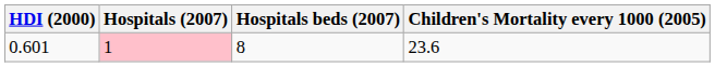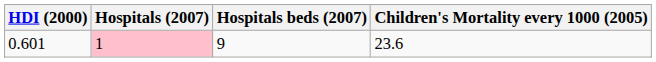 <table class="wikitable">
 <tr>
 <th><a href='#'>HDI</a> (2000)</th>
 <th>Hospitals (2007)</th>
 <th>Hospitals beds (2007)</th>
 <th>Children's Mortality every 1000 (2005)</th>
 </tr>
 <tr>
 <td>0.601</td>
 <td style="background: pink;">1</td>
-<td>8</td>
+<td>9</td>
 <td>23.6</td>
 </tr>
 </table>
